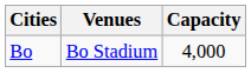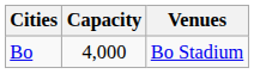 <table class="wikitable">
 <tr>
 <th>Cities</th>
+<th>Capacity</th>
 <th>Venues</th>
-<th>Capacity</th>
 </tr>
 <tr>
 <td><a href='#'>Bo</a></td>
+<td align="center">4,000</td>
 <td><a href='#'>Bo Stadium</a></td>
-<td align="center">4,000</td>
 </tr>
 </table>
